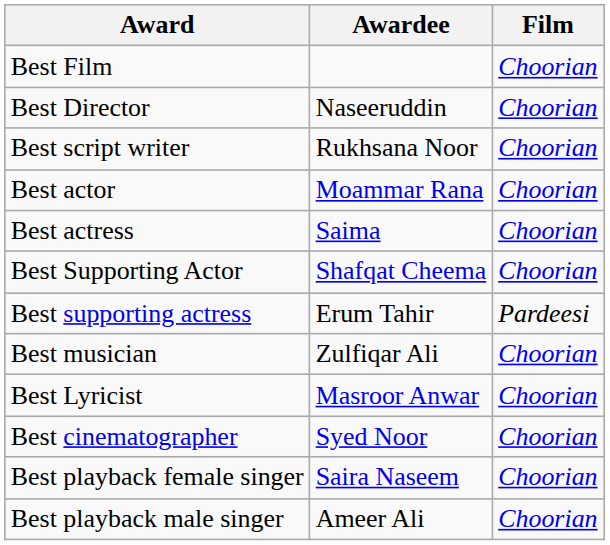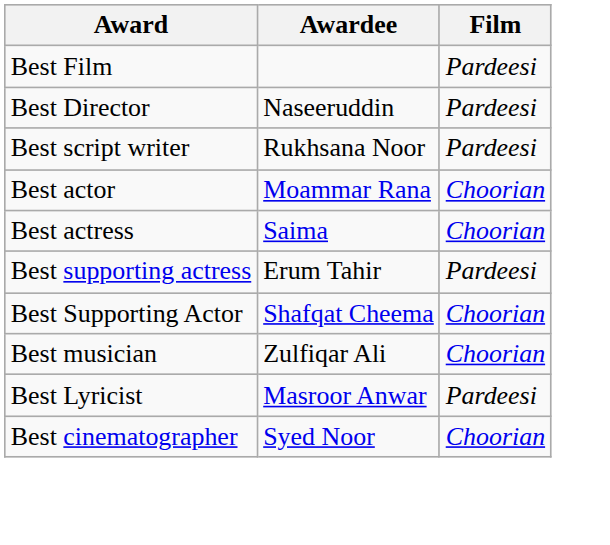 <table class="wikitable">
 <tr>
 <th>Award</th>
 <th>Awardee</th>
 <th>Film</th>
 </tr>
 <tr>
 <td>Best Film</td>
 <td></td>
-<td><a href='#'><em>Choorian</em></a></td>
+<td><em>Pardeesi</em></td>
 </tr>
 <tr>
 <td>Best Director</td>
 <td>Naseeruddin</td>
-<td><a href='#'><em>Choorian</em></a></td>
+<td><em>Pardeesi</em></td>
 </tr>
 <tr>
 <td>Best script writer</td>
 <td>Rukhsana Noor</td>
-<td><a href='#'><em>Choorian</em></a></td>
+<td><em>Pardeesi</em></td>
 </tr>
 <tr>
 <td>Best actor</td>
 <td><a href='#'>Moammar Rana</a></td>
 <td><a href='#'><em>Choorian</em></a></td>
 </tr>
 <tr>
 <td>Best actress</td>
 <td><a href='#'>Saima</a></td>
 <td><a href='#'><em>Choorian</em></a></td>
 </tr>
 <tr>
+<td>Best <a href='#'>supporting actress</a></td>
+<td>Erum Tahir</td>
+<td><em>Pardeesi</em></td>
+</tr>
+<tr>
 <td>Best Supporting Actor</td>
 <td><a href='#'>Shafqat Cheema</a></td>
 <td><a href='#'><em>Choorian</em></a></td>
-</tr>
-<tr>
-<td>Best <a href='#'>supporting actress</a></td>
-<td>Erum Tahir</td>
-<td><em>Pardeesi</em></td>
 </tr>
 <tr>
 <td>Best musician</td>
 <td>Zulfiqar Ali</td>
 <td><a href='#'><em>Choorian</em></a></td>
 </tr>
 <tr>
 <td>Best Lyricist</td>
 <td><a href='#'>Masroor Anwar</a></td>
-<td><a href='#'><em>Choorian</em></a></td>
+<td><em>Pardeesi</em></td>
 </tr>
 <tr>
 <td>Best <a href='#'>cinematographer</a></td>
 <td><a href='#'>Syed Noor</a></td>
 <td><a href='#'><em>Choorian</em></a></td>
 </tr>
-<tr>
-<td>Best playback female singer</td>
-<td><a href='#'>Saira Naseem</a></td>
-<td><a href='#'><em>Choorian</em></a></td>
-</tr>
-<tr>
-<td>Best playback male singer</td>
-<td>Ameer Ali</td>
-<td><a href='#'><em>Choorian</em></a></td>
-</tr>
 </table>
